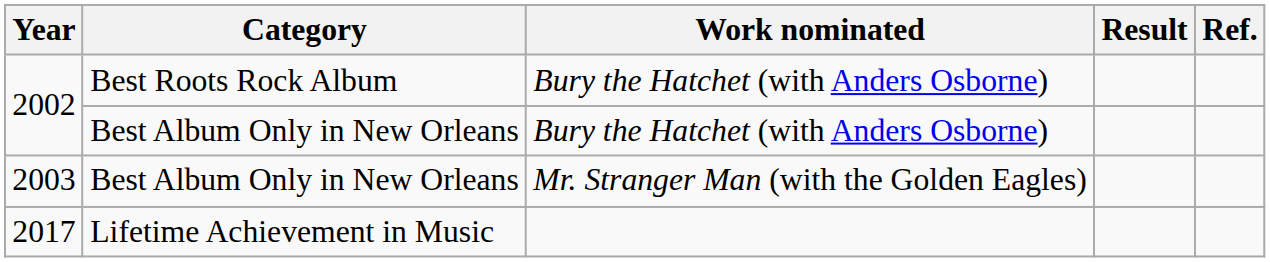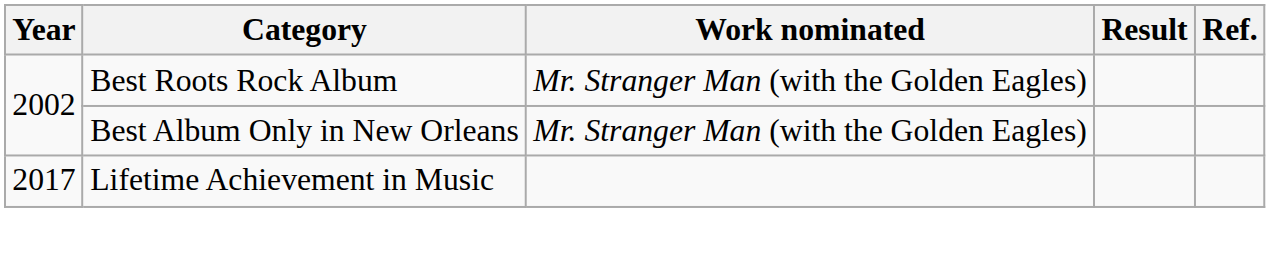 <table class="wikitable">
 <tr>
 <th>Year</th>
 <th>Category</th>
 <th>Work nominated</th>
 <th>Result</th>
 <th>Ref.</th>
 </tr>
 <tr>
 <td rowspan="2">2002</td>
 <td>Best Roots Rock Album</td>
-<td><em>Bury the Hatchet</em> (with <a href='#'>Anders Osborne</a>)</td>
+<td><em>Mr. Stranger Man</em> (with the Golden Eagles)</td>
 <td></td>
 <td></td>
 </tr>
 <tr>
-<td>Best Album Only in New Orleans</td>
-<td><em>Bury the Hatchet</em> (with <a href='#'>Anders Osborne</a>)</td>
-<td></td>
-<td></td>
-</tr>
-<tr>
-<td>2003</td>
 <td>Best Album Only in New Orleans</td>
 <td><em>Mr. Stranger Man</em> (with the Golden Eagles)</td>
 <td></td>
 <td></td>
 </tr>
 <tr>
 <td>2017</td>
 <td>Lifetime Achievement in Music</td>
 <td></td>
 <td></td>
 <td></td>
 </tr>
 </table>
